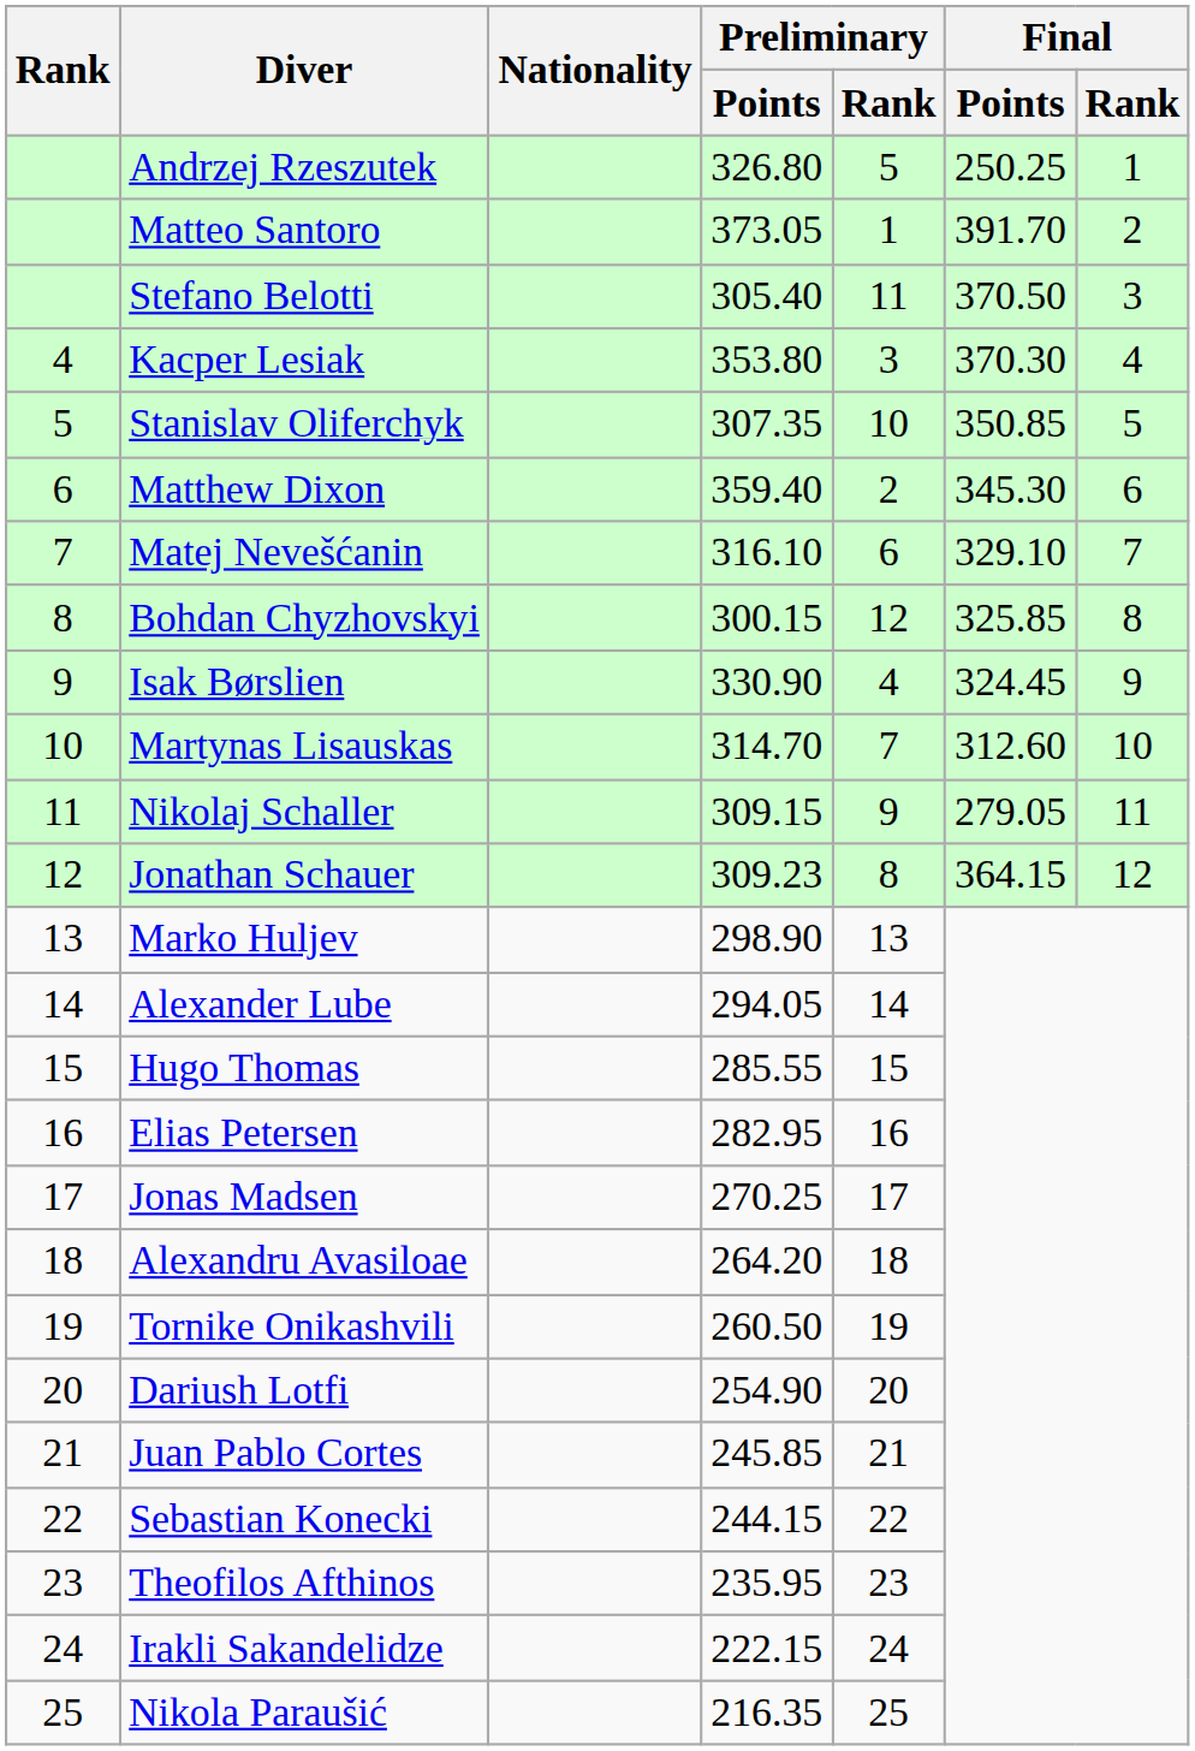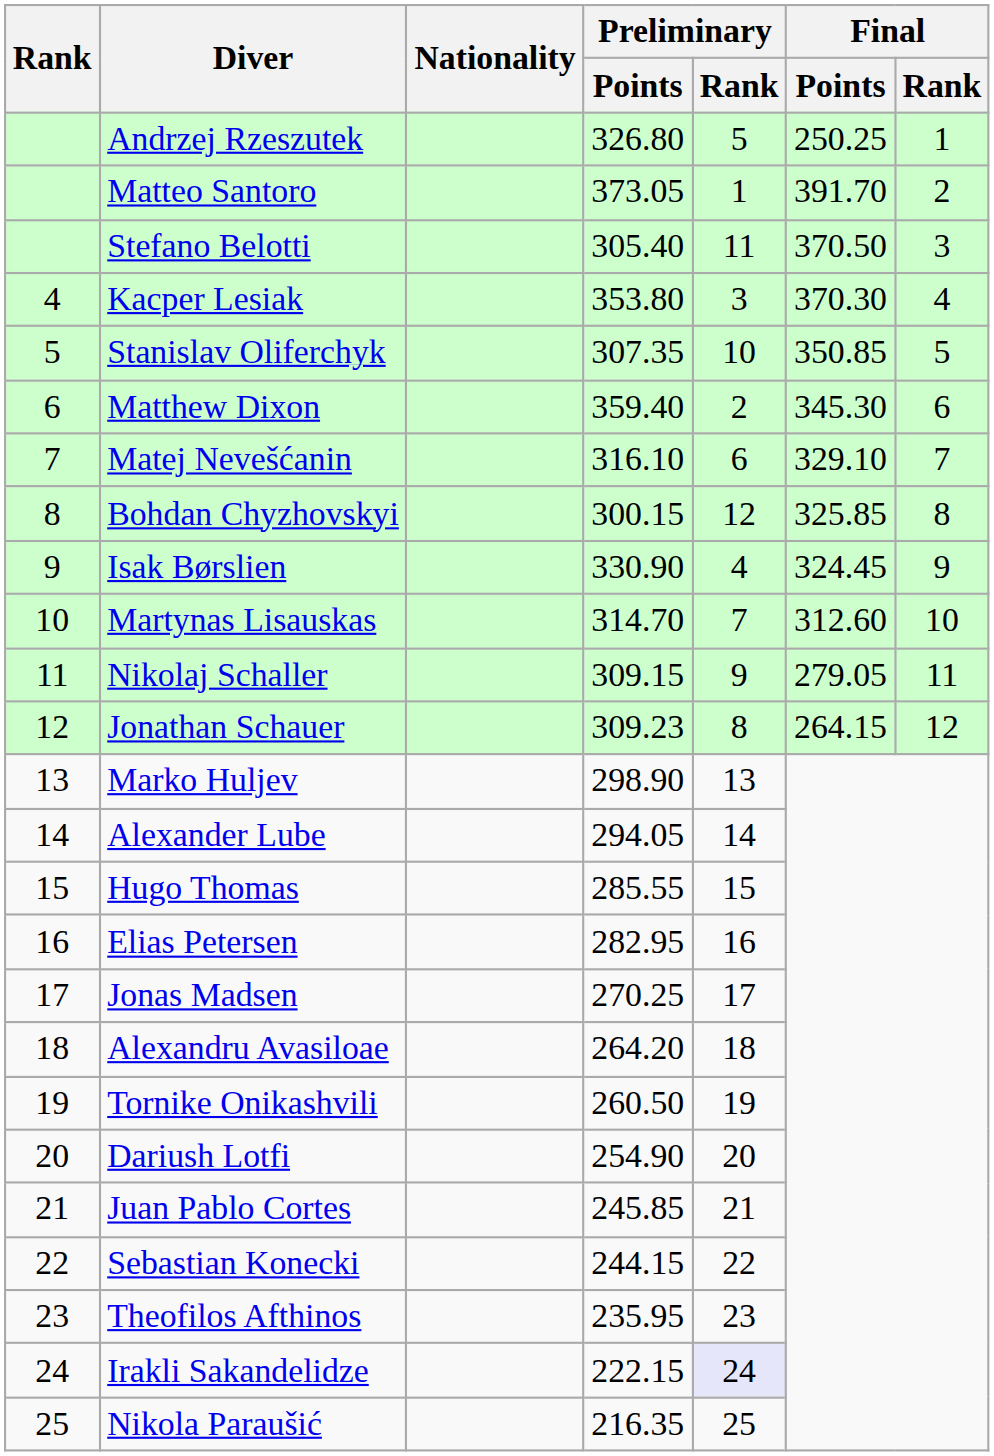 <table class="wikitable sortable" style="text-align:center">
 <tr>
 <th rowspan=2>Rank</th>
 <th rowspan=2>Diver</th>
 <th rowspan=2>Nationality</th>
 <th colspan=2>Preliminary</th>
 <th colspan=2>Final</th>
 </tr>
 <tr>
 <th>Points</th>
 <th>Rank</th>
 <th>Points</th>
 <th>Rank</th>
 </tr>
 <tr bgcolor=ccffcc>
 <td></td>
 <td align=left><a href='#'>Andrzej Rzeszutek</a></td>
 <td align=left></td>
 <td>326.80</td>
 <td>5</td>
 <td>250.25</td>
 <td>1</td>
 </tr>
 <tr bgcolor=ccffcc>
 <td></td>
 <td align=left><a href='#'>Matteo Santoro</a></td>
 <td align=left></td>
 <td>373.05</td>
 <td>1</td>
 <td>391.70</td>
 <td>2</td>
 </tr>
 <tr bgcolor=ccffcc>
 <td></td>
 <td align=left><a href='#'>Stefano Belotti</a></td>
 <td align=left></td>
 <td>305.40</td>
 <td>11</td>
 <td>370.50</td>
 <td>3</td>
 </tr>
 <tr bgcolor=ccffcc>
 <td>4</td>
 <td align=left><a href='#'>Kacper Lesiak</a></td>
 <td align=left></td>
 <td>353.80</td>
 <td>3</td>
 <td>370.30</td>
 <td>4</td>
 </tr>
 <tr bgcolor=ccffcc>
 <td>5</td>
 <td align=left><a href='#'>Stanislav Oliferchyk</a></td>
 <td align=left></td>
 <td>307.35</td>
 <td>10</td>
 <td>350.85</td>
 <td>5</td>
 </tr>
 <tr bgcolor=ccffcc>
 <td>6</td>
 <td align=left><a href='#'>Matthew Dixon</a></td>
 <td align=left></td>
 <td>359.40</td>
 <td>2</td>
 <td>345.30</td>
 <td>6</td>
 </tr>
 <tr bgcolor=ccffcc>
 <td>7</td>
 <td align=left><a href='#'>Matej Nevešćanin</a></td>
 <td align=left></td>
 <td>316.10</td>
 <td>6</td>
 <td>329.10</td>
 <td>7</td>
 </tr>
 <tr bgcolor=ccffcc>
 <td>8</td>
 <td align=left><a href='#'>Bohdan Chyzhovskyi</a></td>
 <td align=left></td>
 <td>300.15</td>
 <td>12</td>
 <td>325.85</td>
 <td>8</td>
 </tr>
 <tr bgcolor=ccffcc>
 <td>9</td>
 <td align=left><a href='#'>Isak Børslien</a></td>
 <td align=left></td>
 <td>330.90</td>
 <td>4</td>
 <td>324.45</td>
 <td>9</td>
 </tr>
 <tr bgcolor=ccffcc>
 <td>10</td>
 <td align=left><a href='#'>Martynas Lisauskas</a></td>
 <td align=left></td>
 <td>314.70</td>
 <td>7</td>
 <td>312.60</td>
 <td>10</td>
 </tr>
 <tr bgcolor=ccffcc>
 <td>11</td>
 <td align=left><a href='#'>Nikolaj Schaller</a></td>
 <td align=left></td>
 <td>309.15</td>
 <td>9</td>
 <td>279.05</td>
 <td>11</td>
 </tr>
 <tr bgcolor=ccffcc>
 <td>12</td>
 <td align=left><a href='#'>Jonathan Schauer</a></td>
 <td align=left></td>
 <td>309.23</td>
 <td>8</td>
-<td>364.15</td>
+<td>264.15</td>
 <td>12</td>
 </tr>
 <tr>
 <td>13</td>
 <td align=left><a href='#'>Marko Huljev</a></td>
 <td align=left></td>
 <td>298.90</td>
 <td>13</td>
 <td colspan=2 rowspan=13></td>
 </tr>
 <tr>
 <td>14</td>
 <td align=left><a href='#'>Alexander Lube</a></td>
 <td align=left></td>
 <td>294.05</td>
 <td>14</td>
 </tr>
 <tr>
 <td>15</td>
 <td align=left><a href='#'>Hugo Thomas</a></td>
 <td align=left></td>
 <td>285.55</td>
 <td>15</td>
 </tr>
 <tr>
 <td>16</td>
 <td align=left><a href='#'>Elias Petersen</a></td>
 <td align=left></td>
 <td>282.95</td>
 <td>16</td>
 </tr>
 <tr>
 <td>17</td>
 <td align=left><a href='#'>Jonas Madsen</a></td>
 <td align=left></td>
 <td>270.25</td>
 <td>17</td>
 </tr>
 <tr>
 <td>18</td>
 <td align=left><a href='#'>Alexandru Avasiloae</a></td>
 <td align=left></td>
 <td>264.20</td>
 <td>18</td>
 </tr>
 <tr>
 <td>19</td>
 <td align=left><a href='#'>Tornike Onikashvili</a></td>
 <td align=left></td>
 <td>260.50</td>
 <td>19</td>
 </tr>
 <tr>
 <td>20</td>
 <td align=left><a href='#'>Dariush Lotfi</a></td>
 <td align=left></td>
 <td>254.90</td>
 <td>20</td>
 </tr>
 <tr>
 <td>21</td>
 <td align=left><a href='#'>Juan Pablo Cortes</a></td>
 <td align=left></td>
 <td>245.85</td>
 <td>21</td>
 </tr>
 <tr>
 <td>22</td>
 <td align=left><a href='#'>Sebastian Konecki</a></td>
 <td align=left></td>
 <td>244.15</td>
 <td>22</td>
 </tr>
 <tr>
 <td>23</td>
 <td align=left><a href='#'>Theofilos Afthinos</a></td>
 <td align=left></td>
 <td>235.95</td>
 <td>23</td>
 </tr>
 <tr>
 <td>24</td>
 <td align=left><a href='#'>Irakli Sakandelidze</a></td>
 <td align=left></td>
 <td>222.15</td>
-<td>24</td>
+<td style="background: lavender;">24</td>
 </tr>
 <tr>
 <td>25</td>
 <td align=left><a href='#'>Nikola Paraušić</a></td>
 <td align=left></td>
 <td>216.35</td>
 <td>25</td>
 </tr>
 </table>
